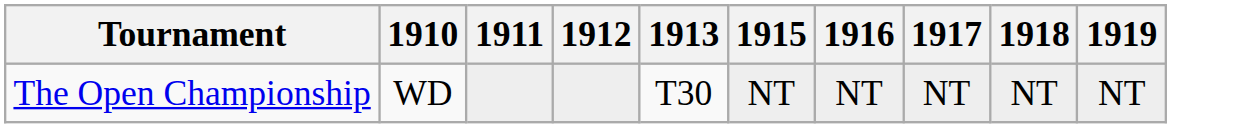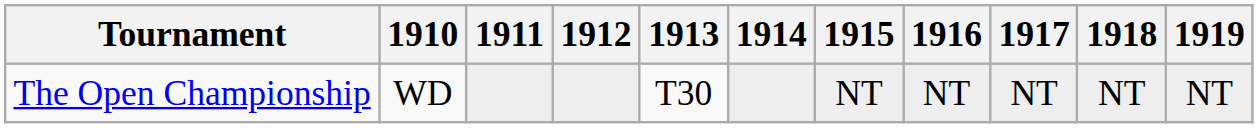 <table class="wikitable" style="font-size:95%;text-align:center;">
 <tr>
 <th>Tournament</th>
 <th>1910</th>
 <th>1911</th>
 <th>1912</th>
 <th>1913</th>
+<th>1914</th>
 <th>1915</th>
 <th>1916</th>
 <th>1917</th>
 <th>1918</th>
 <th>1919</th>
 </tr>
 <tr>
 <td align=left><a href='#'>The Open Championship</a></td>
 <td>WD</td>
 <td style="background:#eeeeee;"></td>
 <td style="background:#eeeeee;"></td>
 <td>T30</td>
+<td style="background:#eeeeee;"></td>
 <td style="background:#eeeeee;">NT</td>
 <td style="background:#eeeeee;">NT</td>
 <td style="background:#eeeeee;">NT</td>
 <td style="background:#eeeeee;">NT</td>
 <td style="background:#eeeeee;">NT</td>
 </tr>
 </table>
